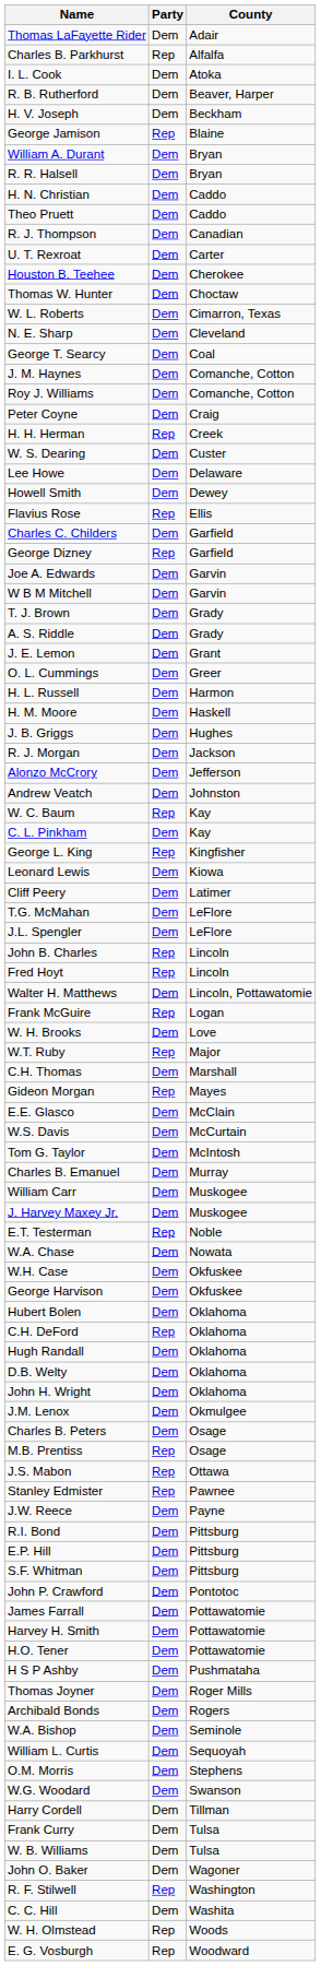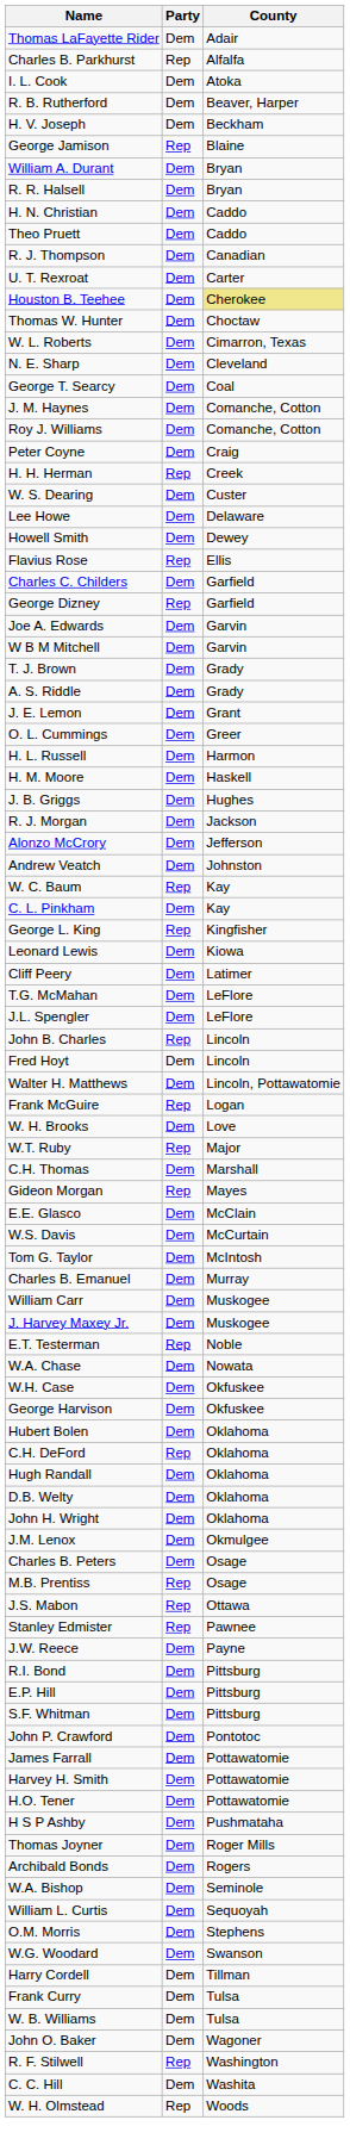 <table class="wikitable sortable">
 <tr>
 <th>Name</th>
 <th>Party</th>
 <th>County</th>
 </tr>
 <tr>
 <td><a href='#'>Thomas LaFayette Rider</a></td>
 <td>Dem</td>
 <td>Adair</td>
 </tr>
 <tr>
 <td>Charles B. Parkhurst</td>
 <td>Rep</td>
 <td>Alfalfa</td>
 </tr>
 <tr>
 <td>I. L. Cook</td>
 <td>Dem</td>
 <td>Atoka</td>
 </tr>
 <tr>
 <td>R. B. Rutherford</td>
 <td>Dem</td>
 <td>Beaver, Harper</td>
 </tr>
 <tr>
 <td>H. V. Joseph</td>
 <td>Dem</td>
 <td>Beckham</td>
 </tr>
 <tr>
 <td>George Jamison</td>
 <td><a href='#'>Rep</a></td>
 <td>Blaine</td>
 </tr>
 <tr>
 <td><a href='#'>William A. Durant</a></td>
 <td><a href='#'>Dem</a></td>
 <td>Bryan</td>
 </tr>
 <tr>
 <td>R. R. Halsell</td>
 <td><a href='#'>Dem</a></td>
 <td>Bryan</td>
 </tr>
 <tr>
 <td>H. N. Christian</td>
 <td><a href='#'>Dem</a></td>
 <td>Caddo</td>
 </tr>
 <tr>
 <td>Theo Pruett</td>
 <td><a href='#'>Dem</a></td>
 <td>Caddo</td>
 </tr>
 <tr>
 <td>R. J. Thompson</td>
 <td><a href='#'>Dem</a></td>
 <td>Canadian</td>
 </tr>
 <tr>
 <td>U. T. Rexroat</td>
 <td><a href='#'>Dem</a></td>
 <td>Carter</td>
 </tr>
 <tr>
 <td><a href='#'>Houston B. Teehee</a></td>
 <td><a href='#'>Dem</a></td>
-<td>Cherokee</td>
+<td style="background: khaki;">Cherokee</td>
 </tr>
 <tr>
 <td>Thomas W. Hunter</td>
 <td><a href='#'>Dem</a></td>
 <td>Choctaw</td>
 </tr>
 <tr>
 <td>W. L. Roberts</td>
 <td><a href='#'>Dem</a></td>
 <td>Cimarron, Texas</td>
 </tr>
 <tr>
 <td>N. E. Sharp</td>
 <td><a href='#'>Dem</a></td>
 <td>Cleveland</td>
 </tr>
 <tr>
 <td>George T. Searcy</td>
 <td><a href='#'>Dem</a></td>
 <td>Coal</td>
 </tr>
 <tr>
 <td>J. M. Haynes</td>
 <td><a href='#'>Dem</a></td>
 <td>Comanche, Cotton</td>
 </tr>
 <tr>
 <td>Roy J. Williams</td>
 <td><a href='#'>Dem</a></td>
 <td>Comanche, Cotton</td>
 </tr>
 <tr>
 <td>Peter Coyne</td>
 <td><a href='#'>Dem</a></td>
 <td>Craig</td>
 </tr>
 <tr>
 <td>H. H. Herman</td>
 <td><a href='#'>Rep</a></td>
 <td>Creek</td>
 </tr>
 <tr>
 <td>W. S. Dearing</td>
 <td><a href='#'>Dem</a></td>
 <td>Custer</td>
 </tr>
 <tr>
 <td>Lee Howe</td>
 <td><a href='#'>Dem</a></td>
 <td>Delaware</td>
 </tr>
 <tr>
 <td>Howell Smith</td>
 <td><a href='#'>Dem</a></td>
 <td>Dewey</td>
 </tr>
 <tr>
 <td>Flavius Rose</td>
 <td><a href='#'>Rep</a></td>
 <td>Ellis</td>
 </tr>
 <tr>
 <td><a href='#'>Charles C. Childers</a></td>
 <td><a href='#'>Dem</a></td>
 <td>Garfield</td>
 </tr>
 <tr>
 <td>George Dizney</td>
 <td><a href='#'>Rep</a></td>
 <td>Garfield</td>
 </tr>
 <tr>
 <td>Joe A. Edwards</td>
 <td><a href='#'>Dem</a></td>
 <td>Garvin</td>
 </tr>
 <tr>
 <td>W B M Mitchell</td>
 <td><a href='#'>Dem</a></td>
 <td>Garvin</td>
 </tr>
 <tr>
 <td>T. J. Brown</td>
 <td><a href='#'>Dem</a></td>
 <td>Grady</td>
 </tr>
 <tr>
 <td>A. S. Riddle</td>
 <td><a href='#'>Dem</a></td>
 <td>Grady</td>
 </tr>
 <tr>
 <td>J. E. Lemon</td>
 <td><a href='#'>Dem</a></td>
 <td>Grant</td>
 </tr>
 <tr>
 <td>O. L. Cummings</td>
 <td><a href='#'>Dem</a></td>
 <td>Greer</td>
 </tr>
 <tr>
 <td>H. L. Russell</td>
 <td><a href='#'>Dem</a></td>
 <td>Harmon</td>
 </tr>
 <tr>
 <td>H. M. Moore</td>
 <td><a href='#'>Dem</a></td>
 <td>Haskell</td>
 </tr>
 <tr>
 <td>J. B. Griggs</td>
 <td><a href='#'>Dem</a></td>
 <td>Hughes</td>
 </tr>
 <tr>
 <td>R. J. Morgan</td>
 <td><a href='#'>Dem</a></td>
 <td>Jackson</td>
 </tr>
 <tr>
 <td><a href='#'>Alonzo McCrory</a></td>
 <td><a href='#'>Dem</a></td>
 <td>Jefferson</td>
 </tr>
 <tr>
 <td>Andrew Veatch</td>
 <td><a href='#'>Dem</a></td>
 <td>Johnston</td>
 </tr>
 <tr>
 <td>W. C. Baum</td>
 <td><a href='#'>Rep</a></td>
 <td>Kay</td>
 </tr>
 <tr>
 <td><a href='#'>C. L. Pinkham</a></td>
 <td><a href='#'>Dem</a></td>
 <td>Kay</td>
 </tr>
 <tr>
 <td>George L. King</td>
 <td><a href='#'>Rep</a></td>
 <td>Kingfisher</td>
 </tr>
 <tr>
 <td>Leonard Lewis</td>
 <td><a href='#'>Dem</a></td>
 <td>Kiowa</td>
 </tr>
 <tr>
 <td>Cliff Peery</td>
 <td><a href='#'>Dem</a></td>
 <td>Latimer</td>
 </tr>
 <tr>
 <td>T.G. McMahan</td>
 <td><a href='#'>Dem</a></td>
 <td>LeFlore</td>
 </tr>
 <tr>
 <td>J.L. Spengler</td>
 <td><a href='#'>Dem</a></td>
 <td>LeFlore</td>
 </tr>
 <tr>
 <td>John B. Charles</td>
 <td><a href='#'>Rep</a></td>
 <td>Lincoln</td>
 </tr>
 <tr>
 <td>Fred Hoyt</td>
-<td><a href='#'>Rep</a></td>
+<td>Dem</td>
 <td>Lincoln</td>
 </tr>
 <tr>
 <td>Walter H. Matthews</td>
 <td><a href='#'>Dem</a></td>
 <td>Lincoln, Pottawatomie</td>
 </tr>
 <tr>
 <td>Frank McGuire</td>
 <td><a href='#'>Rep</a></td>
 <td>Logan</td>
 </tr>
 <tr>
 <td>W. H. Brooks</td>
 <td><a href='#'>Dem</a></td>
 <td>Love</td>
 </tr>
 <tr>
 <td>W.T. Ruby</td>
 <td><a href='#'>Rep</a></td>
 <td>Major</td>
 </tr>
 <tr>
 <td>C.H. Thomas</td>
 <td><a href='#'>Dem</a></td>
 <td>Marshall</td>
 </tr>
 <tr>
 <td>Gideon Morgan</td>
 <td><a href='#'>Rep</a></td>
 <td>Mayes</td>
 </tr>
 <tr>
 <td>E.E. Glasco</td>
 <td><a href='#'>Dem</a></td>
 <td>McClain</td>
 </tr>
 <tr>
 <td>W.S. Davis</td>
 <td><a href='#'>Dem</a></td>
 <td>McCurtain</td>
 </tr>
 <tr>
 <td>Tom G. Taylor</td>
 <td><a href='#'>Dem</a></td>
 <td>McIntosh</td>
 </tr>
 <tr>
 <td>Charles B. Emanuel</td>
 <td><a href='#'>Dem</a></td>
 <td>Murray</td>
 </tr>
 <tr>
 <td>William Carr</td>
 <td><a href='#'>Dem</a></td>
 <td>Muskogee</td>
 </tr>
 <tr>
 <td><a href='#'>J. Harvey Maxey Jr.</a></td>
 <td><a href='#'>Dem</a></td>
 <td>Muskogee</td>
 </tr>
 <tr>
 <td>E.T. Testerman</td>
 <td><a href='#'>Rep</a></td>
 <td>Noble</td>
 </tr>
 <tr>
 <td>W.A. Chase</td>
 <td><a href='#'>Dem</a></td>
 <td>Nowata</td>
 </tr>
 <tr>
 <td>W.H. Case</td>
 <td><a href='#'>Dem</a></td>
 <td>Okfuskee</td>
 </tr>
 <tr>
 <td>George Harvison</td>
 <td><a href='#'>Dem</a></td>
 <td>Okfuskee</td>
 </tr>
 <tr>
 <td>Hubert Bolen</td>
 <td><a href='#'>Dem</a></td>
 <td>Oklahoma</td>
 </tr>
 <tr>
 <td>C.H. DeFord</td>
 <td><a href='#'>Rep</a></td>
 <td>Oklahoma</td>
 </tr>
 <tr>
 <td>Hugh Randall</td>
 <td><a href='#'>Dem</a></td>
 <td>Oklahoma</td>
 </tr>
 <tr>
 <td>D.B. Welty</td>
 <td><a href='#'>Dem</a></td>
 <td>Oklahoma</td>
 </tr>
 <tr>
 <td>John H. Wright</td>
 <td><a href='#'>Dem</a></td>
 <td>Oklahoma</td>
 </tr>
 <tr>
 <td>J.M. Lenox</td>
 <td><a href='#'>Dem</a></td>
 <td>Okmulgee</td>
 </tr>
 <tr>
 <td>Charles B. Peters</td>
 <td><a href='#'>Dem</a></td>
 <td>Osage</td>
 </tr>
 <tr>
 <td>M.B. Prentiss</td>
 <td><a href='#'>Rep</a></td>
 <td>Osage</td>
 </tr>
 <tr>
 <td>J.S. Mabon</td>
 <td><a href='#'>Rep</a></td>
 <td>Ottawa</td>
 </tr>
 <tr>
 <td>Stanley Edmister</td>
 <td><a href='#'>Rep</a></td>
 <td>Pawnee</td>
 </tr>
 <tr>
 <td>J.W. Reece</td>
 <td><a href='#'>Dem</a></td>
 <td>Payne</td>
 </tr>
 <tr>
 <td>R.I. Bond</td>
 <td><a href='#'>Dem</a></td>
 <td>Pittsburg</td>
 </tr>
 <tr>
 <td>E.P. Hill</td>
 <td><a href='#'>Dem</a></td>
 <td>Pittsburg</td>
 </tr>
 <tr>
 <td>S.F. Whitman</td>
 <td><a href='#'>Dem</a></td>
 <td>Pittsburg</td>
 </tr>
 <tr>
 <td>John P. Crawford</td>
 <td><a href='#'>Dem</a></td>
 <td>Pontotoc</td>
 </tr>
 <tr>
 <td>James Farrall</td>
 <td><a href='#'>Dem</a></td>
 <td>Pottawatomie</td>
 </tr>
 <tr>
 <td>Harvey H. Smith</td>
 <td><a href='#'>Dem</a></td>
 <td>Pottawatomie</td>
 </tr>
 <tr>
 <td>H.O. Tener</td>
 <td><a href='#'>Dem</a></td>
 <td>Pottawatomie</td>
 </tr>
 <tr>
 <td>H S P Ashby</td>
 <td><a href='#'>Dem</a></td>
 <td>Pushmataha</td>
 </tr>
 <tr>
 <td>Thomas Joyner</td>
 <td><a href='#'>Dem</a></td>
 <td>Roger Mills</td>
 </tr>
 <tr>
 <td>Archibald Bonds</td>
 <td><a href='#'>Dem</a></td>
 <td>Rogers</td>
 </tr>
 <tr>
 <td>W.A. Bishop</td>
 <td><a href='#'>Dem</a></td>
 <td>Seminole</td>
 </tr>
 <tr>
 <td>William L. Curtis</td>
 <td><a href='#'>Dem</a></td>
 <td>Sequoyah</td>
 </tr>
 <tr>
 <td>O.M. Morris</td>
 <td><a href='#'>Dem</a></td>
 <td>Stephens</td>
 </tr>
 <tr>
 <td>W.G. Woodard</td>
 <td><a href='#'>Dem</a></td>
 <td>Swanson</td>
 </tr>
 <tr>
 <td>Harry Cordell</td>
 <td>Dem</td>
 <td>Tillman</td>
 </tr>
 <tr>
 <td>Frank Curry</td>
 <td>Dem</td>
 <td>Tulsa</td>
 </tr>
 <tr>
 <td>W. B. Williams</td>
 <td>Dem</td>
 <td>Tulsa</td>
 </tr>
 <tr>
 <td>John O. Baker</td>
 <td>Dem</td>
 <td>Wagoner</td>
 </tr>
 <tr>
 <td>R. F. Stilwell</td>
 <td><a href='#'>Rep</a></td>
 <td>Washington</td>
 </tr>
 <tr>
 <td>C. C. Hill</td>
 <td>Dem</td>
 <td>Washita</td>
 </tr>
 <tr>
 <td>W. H. Olmstead</td>
 <td>Rep</td>
 <td>Woods</td>
 </tr>
-<tr>
-<td>E. G. Vosburgh</td>
-<td>Rep</td>
-<td>Woodward</td>
-</tr>
 </table>
